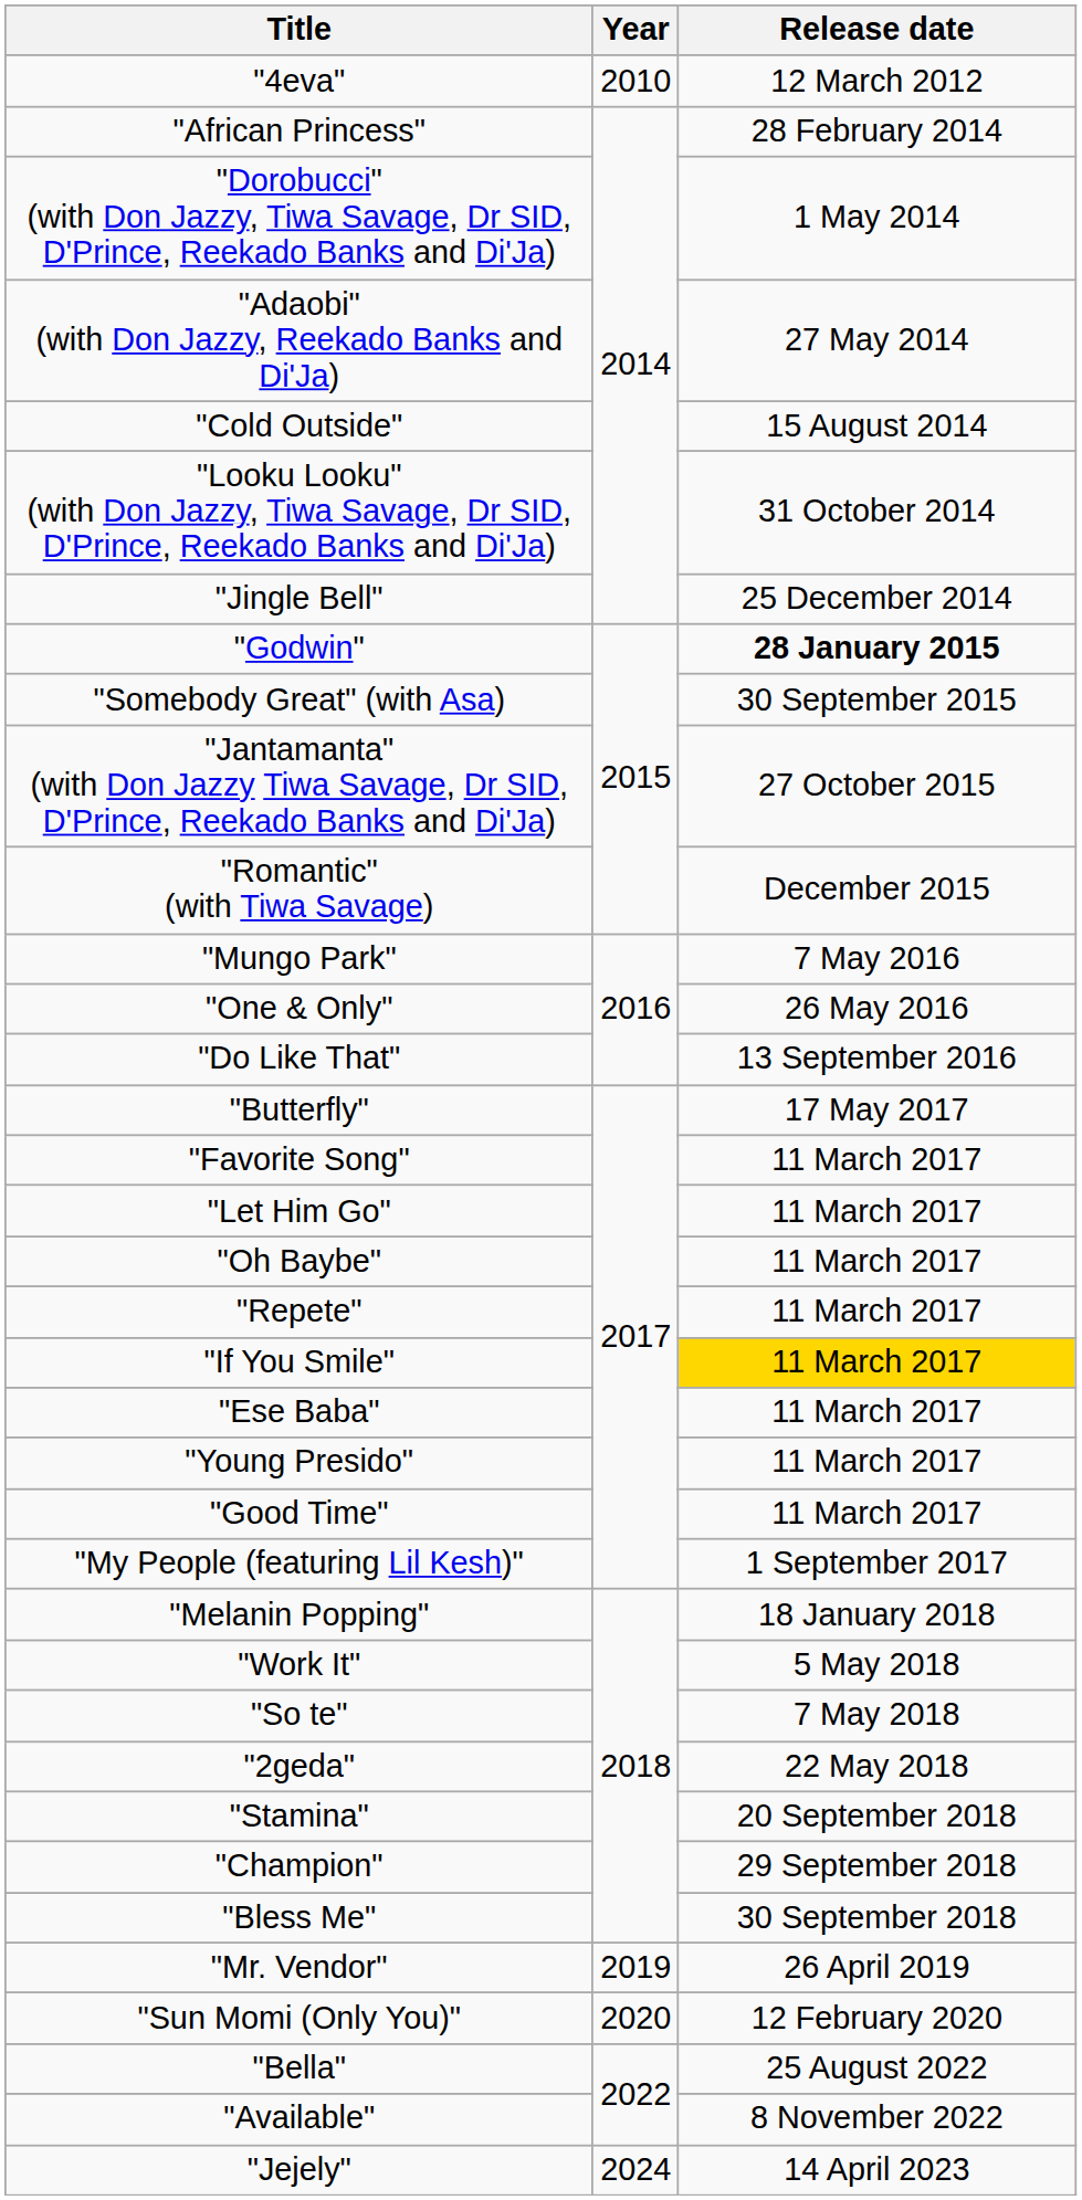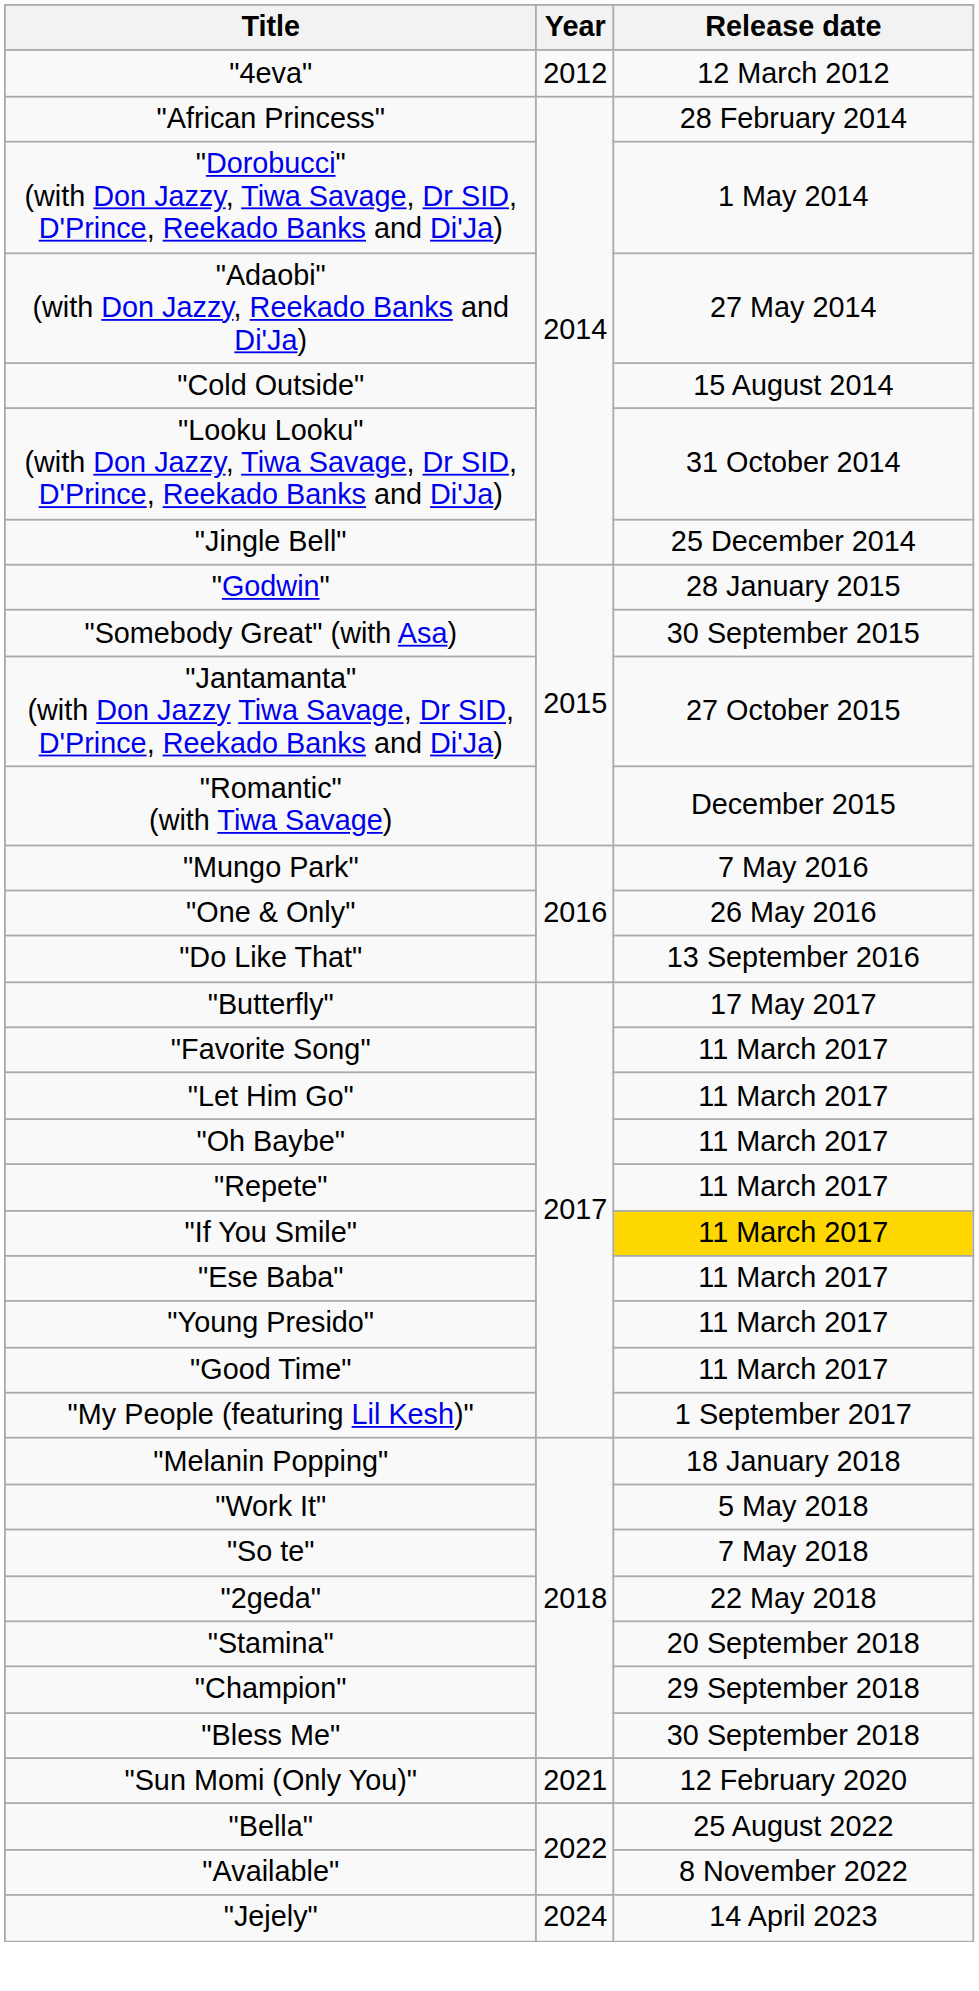 <table class="wikitable plainrowheaders" style="text-align:center;" border="1">
 <tr>
 <th style="width:18em;">Title</th>
 <th style="width:2em;">Year</th>
 <th style="width:12em;">Release date</th>
 </tr>
 <tr>
 <td>"4eva"</td>
-<td>2010</td>
+<td>2012</td>
 <td>12 March 2012</td>
 </tr>
 <tr>
 <td>"African Princess"</td>
 <td rowspan="6">2014</td>
 <td>28 February 2014</td>
 </tr>
 <tr>
 <td>"<a href='#'>Dorobucci</a>" <br><span>(with <a href='#'>Don Jazzy</a>, <a href='#'>Tiwa Savage</a>, <a href='#'>Dr SID</a>, <a href='#'>D'Prince</a>, <a href='#'>Reekado Banks</a> and <a href='#'>Di'Ja</a>)</span></td>
 <td>1 May 2014</td>
 </tr>
 <tr>
 <td>"Adaobi" <br><span>(with <a href='#'>Don Jazzy</a>, <a href='#'>Reekado Banks</a> and <a href='#'>Di'Ja</a>)</span></td>
 <td>27 May 2014</td>
 </tr>
 <tr>
 <td>"Cold Outside"</td>
 <td>15 August 2014</td>
 </tr>
 <tr>
 <td>"Looku Looku" <br><span>(with <a href='#'>Don Jazzy</a>, <a href='#'>Tiwa Savage</a>, <a href='#'>Dr SID</a>, <a href='#'>D'Prince</a>, <a href='#'>Reekado Banks</a> and <a href='#'>Di'Ja</a>)</span></td>
 <td>31 October 2014</td>
 </tr>
 <tr>
 <td>"Jingle Bell"</td>
 <td>25 December 2014</td>
 </tr>
 <tr>
 <td>"<a href='#'>Godwin</a>"</td>
 <td rowspan="4">2015</td>
-<td><strong>28 January 2015</strong></td>
+<td>28 January 2015</td>
 </tr>
 <tr>
 <td>"Somebody Great" (with <a href='#'>Asa</a>)</td>
 <td>30 September 2015</td>
 </tr>
 <tr>
 <td>"Jantamanta" <br><span>(with <a href='#'>Don Jazzy</a> <a href='#'>Tiwa Savage</a>, <a href='#'>Dr SID</a>, <a href='#'>D'Prince</a>, <a href='#'>Reekado Banks</a> and <a href='#'>Di'Ja</a>)</span></td>
 <td>27 October 2015</td>
 </tr>
 <tr>
 <td>"Romantic" <br><span>(with <a href='#'>Tiwa Savage</a>)</span></td>
 <td>December 2015</td>
 </tr>
 <tr>
 <td>"Mungo Park"</td>
 <td rowspan="3">2016</td>
 <td>7 May 2016</td>
 </tr>
 <tr>
 <td>"One & Only"</td>
 <td>26 May 2016</td>
 </tr>
 <tr>
 <td>"Do Like That"</td>
 <td>13 September 2016</td>
 </tr>
 <tr>
 <td>"Butterfly"</td>
 <td rowspan="10">2017</td>
 <td>17 May 2017</td>
 </tr>
 <tr>
 <td>"Favorite Song"</td>
 <td>11 March 2017</td>
 </tr>
 <tr>
 <td>"Let Him Go"</td>
 <td>11 March 2017</td>
 </tr>
 <tr>
 <td>"Oh Baybe"</td>
 <td>11 March 2017</td>
 </tr>
 <tr>
 <td>"Repete"</td>
 <td>11 March 2017</td>
 </tr>
 <tr>
 <td>"If You Smile"</td>
 <td style="background: gold;">11 March 2017</td>
 </tr>
 <tr>
 <td>"Ese Baba"</td>
 <td>11 March 2017</td>
 </tr>
 <tr>
 <td>"Young Presido"</td>
 <td>11 March 2017</td>
 </tr>
 <tr>
 <td>"Good Time"</td>
 <td>11 March 2017</td>
 </tr>
 <tr>
 <td>"My People (featuring <a href='#'>Lil Kesh</a>)"</td>
 <td>1 September 2017</td>
 </tr>
 <tr>
 <td>"Melanin Popping"</td>
 <td rowspan="7">2018</td>
 <td>18 January 2018</td>
 </tr>
 <tr>
 <td>"Work It"</td>
 <td>5 May 2018</td>
 </tr>
 <tr>
 <td>"So te"</td>
 <td>7 May 2018</td>
 </tr>
 <tr>
 <td>"2geda"</td>
 <td>22 May 2018</td>
 </tr>
 <tr>
 <td>"Stamina"</td>
 <td>20 September 2018</td>
 </tr>
 <tr>
 <td>"Champion"</td>
 <td>29 September 2018</td>
 </tr>
 <tr>
 <td>"Bless Me"</td>
 <td>30 September 2018</td>
 </tr>
 <tr>
-<td>"Mr. Vendor"</td>
-<td rowspan="1">2019</td>
-<td>26 April 2019</td>
-</tr>
-<tr>
 <td>"Sun Momi (Only You)"</td>
-<td rowspan="1">2020</td>
+<td rowspan="1">2021</td>
 <td>12 February 2020</td>
 </tr>
 <tr>
 <td>"Bella"</td>
 <td rowspan="2">2022</td>
 <td>25 August 2022</td>
 </tr>
 <tr>
 <td>"Available"</td>
 <td>8 November 2022</td>
 </tr>
 <tr>
 <td>"Jejely"</td>
 <td>2024</td>
 <td>14 April 2023</td>
 </tr>
 </table>
